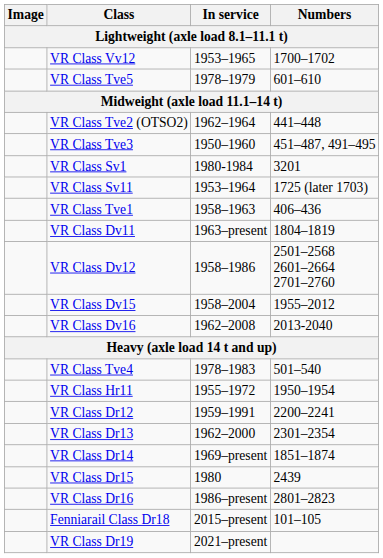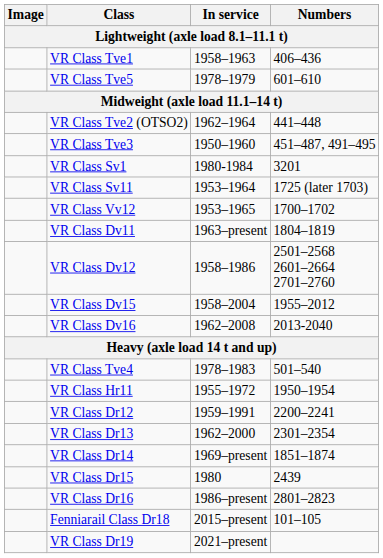 <table class="wikitable sortable">
 <tr>
 <th>Image</th>
 <th>Class</th>
 <th>In service</th>
 <th>Numbers</th>
 </tr>
 <tr>
 <th colspan=4>Lightweight (axle load 8.1–11.1 t)</th>
 </tr>
 <tr>
 <td></td>
-<td><a href='#'>VR Class Vv12</a></td>
-<td>1953–1965</td>
-<td>1700–1702</td>
+<td><a href='#'>VR Class Tve1</a></td>
+<td>1958–1963</td>
+<td>406–436</td>
 </tr>
 <tr>
 <td></td>
 <td><a href='#'>VR Class Tve5</a></td>
 <td>1978–1979</td>
 <td>601–610</td>
 </tr>
 <tr>
 <th colspan=4>Midweight (axle load 11.1–14 t)</th>
 </tr>
 <tr>
 <td></td>
 <td><a href='#'>VR Class Tve2</a> (OTSO2)</td>
 <td>1962–1964</td>
 <td>441–448</td>
 </tr>
 <tr>
 <td></td>
 <td><a href='#'>VR Class Tve3</a></td>
 <td>1950–1960</td>
 <td>451–487, 491–495</td>
 </tr>
 <tr>
 <td></td>
 <td><a href='#'>VR Class Sv1</a></td>
 <td>1980-1984</td>
 <td>3201</td>
 </tr>
 <tr>
 <td></td>
 <td><a href='#'>VR Class Sv11</a></td>
 <td>1953–1964</td>
 <td>1725 (later 1703)</td>
 </tr>
 <tr>
 <td></td>
-<td><a href='#'>VR Class Tve1</a></td>
-<td>1958–1963</td>
-<td>406–436</td>
+<td><a href='#'>VR Class Vv12</a></td>
+<td>1953–1965</td>
+<td>1700–1702</td>
 </tr>
 <tr>
 <td></td>
 <td><a href='#'>VR Class Dv11</a></td>
 <td>1963–present</td>
 <td>1804–1819</td>
 </tr>
 <tr>
 <td></td>
 <td><a href='#'>VR Class Dv12</a></td>
 <td>1958–1986</td>
 <td>2501–2568<br>2601–2664<br>2701–2760</td>
 </tr>
 <tr>
 <td></td>
 <td><a href='#'>VR Class Dv15</a></td>
 <td>1958–2004</td>
 <td>1955–2012</td>
 </tr>
 <tr>
 <td></td>
 <td><a href='#'>VR Class Dv16</a></td>
 <td>1962–2008</td>
 <td>2013-2040</td>
 </tr>
 <tr>
 <th colspan=4>Heavy (axle load 14 t and up)</th>
 </tr>
 <tr>
 <td></td>
 <td><a href='#'>VR Class Tve4</a></td>
 <td>1978–1983</td>
 <td>501–540</td>
 </tr>
 <tr>
 <td></td>
 <td><a href='#'>VR Class Hr11</a></td>
 <td>1955–1972</td>
 <td>1950–1954</td>
 </tr>
 <tr>
 <td></td>
 <td><a href='#'>VR Class Dr12</a></td>
 <td>1959–1991</td>
 <td>2200–2241</td>
 </tr>
 <tr>
 <td></td>
 <td><a href='#'>VR Class Dr13</a></td>
 <td>1962–2000</td>
 <td>2301–2354</td>
 </tr>
 <tr>
 <td></td>
 <td><a href='#'>VR Class Dr14</a></td>
 <td>1969–present</td>
 <td>1851–1874</td>
 </tr>
 <tr>
 <td></td>
 <td><a href='#'>VR Class Dr15</a></td>
 <td>1980</td>
 <td>2439</td>
 </tr>
 <tr>
 <td></td>
 <td><a href='#'>VR Class Dr16</a></td>
 <td>1986–present</td>
 <td>2801–2823</td>
 </tr>
 <tr>
 <td></td>
 <td><a href='#'>Fenniarail Class Dr18</a></td>
 <td>2015–present</td>
 <td>101–105</td>
 </tr>
 <tr>
 <td></td>
 <td><a href='#'>VR Class Dr19</a></td>
 <td>2021–present</td>
 <td></td>
 </tr>
 </table>
